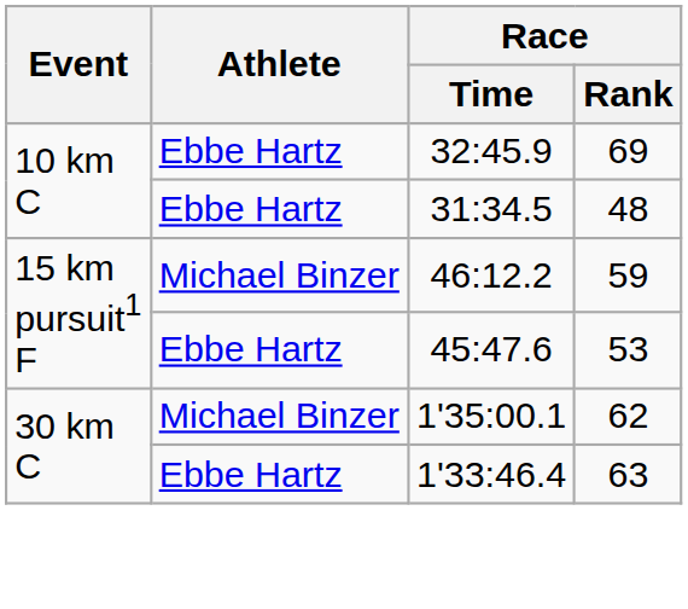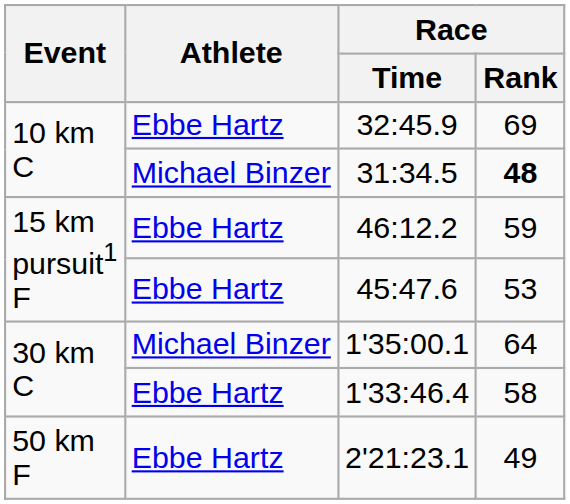 <table class="wikitable" border="1" style="font-size:90%">
 <tr>
 <th rowspan=2>Event</th>
 <th rowspan=2>Athlete</th>
 <th colspan=2>Race</th>
 </tr>
 <tr>
 <th>Time</th>
 <th>Rank</th>
 </tr>
 <tr>
 <td rowspan=2>10 km <br> C</td>
 <td><a href='#'>Ebbe Hartz</a></td>
 <td align=center>32:45.9</td>
 <td align=center>69</td>
 </tr>
 <tr>
-<td><a href='#'>Ebbe Hartz</a></td>
+<td><a href='#'>Michael Binzer</a></td>
 <td align=center>31:34.5</td>
-<td align=center>48</td>
+<td align=center><strong>48</strong></td>
 </tr>
 <tr>
 <td rowspan=2>15 km <br> pursuit<sup>1</sup> <br> F</td>
-<td><a href='#'>Michael Binzer</a></td>
+<td><a href='#'>Ebbe Hartz</a></td>
 <td align=center>46:12.2</td>
 <td align=center>59</td>
 </tr>
 <tr>
 <td><a href='#'>Ebbe Hartz</a></td>
 <td align=center>45:47.6</td>
 <td align=center>53</td>
 </tr>
 <tr>
 <td rowspan=2>30 km <br> C</td>
 <td><a href='#'>Michael Binzer</a></td>
 <td align=center>1'35:00.1</td>
-<td align=center>62</td>
+<td align=center>64</td>
 </tr>
 <tr>
 <td><a href='#'>Ebbe Hartz</a></td>
 <td align=center>1'33:46.4</td>
-<td align=center>63</td>
+<td align=center>58</td>
+</tr>
+<tr>
+<td>50 km <br> F</td>
+<td><a href='#'>Ebbe Hartz</a></td>
+<td align=center>2'21:23.1</td>
+<td align=center>49</td>
 </tr>
 </table>
